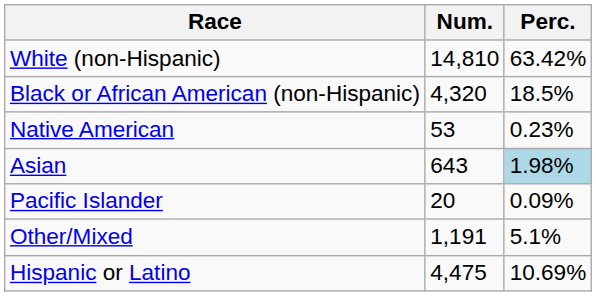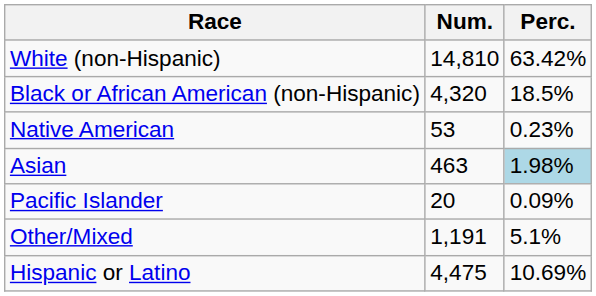 <table class="wikitable">
 <tr>
 <th>Race</th>
 <th>Num.</th>
 <th>Perc.</th>
 </tr>
 <tr>
 <td><a href='#'>White</a> (non-Hispanic)</td>
 <td>14,810</td>
 <td>63.42%</td>
 </tr>
 <tr>
 <td><a href='#'>Black or African American</a> (non-Hispanic)</td>
 <td>4,320</td>
 <td>18.5%</td>
 </tr>
 <tr>
 <td><a href='#'>Native American</a></td>
 <td>53</td>
 <td>0.23%</td>
 </tr>
 <tr>
 <td><a href='#'>Asian</a></td>
-<td>643</td>
+<td>463</td>
 <td style="background: lightblue;">1.98%</td>
 </tr>
 <tr>
 <td><a href='#'>Pacific Islander</a></td>
 <td>20</td>
 <td>0.09%</td>
 </tr>
 <tr>
 <td><a href='#'>Other/Mixed</a></td>
 <td>1,191</td>
 <td>5.1%</td>
 </tr>
 <tr>
 <td><a href='#'>Hispanic</a> or <a href='#'>Latino</a></td>
 <td>4,475</td>
 <td>10.69%</td>
 </tr>
 </table>
